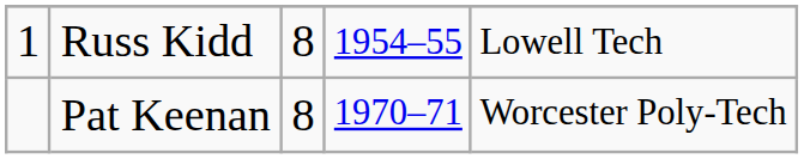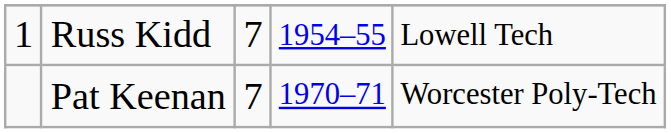 <table class="wikitable">
 <tr>
 </tr>
 <tr>
 <td>1</td>
 <td>Russ Kidd</td>
-<td>8</td>
+<td>7</td>
 <td style="font-size:80%;"><a href='#'>1954–55</a></td>
 <td style="font-size:80%;">Lowell Tech</td>
 </tr>
 <tr>
 <td></td>
 <td>Pat Keenan</td>
-<td>8</td>
+<td>7</td>
 <td style="font-size:80%;"><a href='#'>1970–71</a></td>
 <td style="font-size:80%;">Worcester Poly-Tech</td>
 </tr>
 </table>
